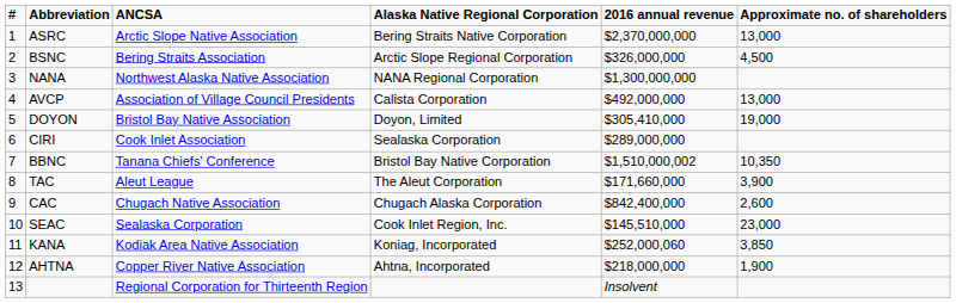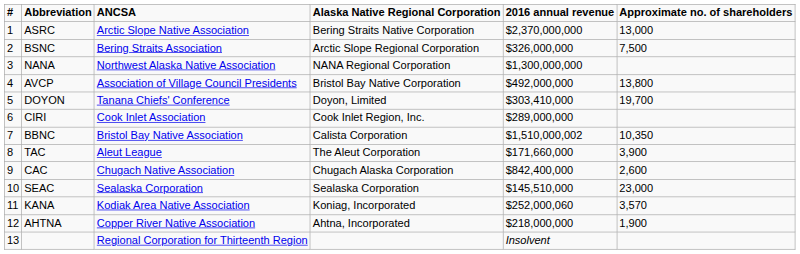 <table class="wikitable sortable">
 <tr>
 <td><strong>#</strong></td>
 <td><strong>Abbreviation</strong></td>
 <td><strong>ANCSA</strong></td>
 <td><strong>Alaska Native Regional Corporation</strong></td>
 <td><strong>2016 annual revenue</strong></td>
 <td><strong>Approximate no. of shareholders</strong></td>
 </tr>
 <tr>
 <td>1</td>
 <td>ASRC</td>
 <td><a href='#'>Arctic Slope Native Association</a></td>
 <td>Bering Straits Native Corporation</td>
 <td>$2,370,000,000</td>
 <td>13,000</td>
 </tr>
 <tr>
 <td>2</td>
 <td>BSNC</td>
 <td><a href='#'>Bering Straits Association</a></td>
 <td>Arctic Slope Regional Corporation</td>
 <td>$326,000,000</td>
-<td>4,500</td>
+<td>7,500</td>
 </tr>
 <tr>
 <td>3</td>
 <td>NANA</td>
 <td><a href='#'>Northwest Alaska Native Association</a></td>
 <td>NANA Regional Corporation</td>
 <td>$1,300,000,000</td>
 <td></td>
 </tr>
 <tr>
 <td>4</td>
 <td>AVCP</td>
 <td><a href='#'>Association of Village Council Presidents</a></td>
-<td>Calista Corporation</td>
+<td>Bristol Bay Native Corporation</td>
 <td>$492,000,000</td>
-<td>13,000</td>
+<td>13,800</td>
 </tr>
 <tr>
 <td>5</td>
 <td>DOYON</td>
-<td><a href='#'>Bristol Bay Native Association</a></td>
+<td><a href='#'>Tanana Chiefs' Conference</a></td>
 <td>Doyon, Limited</td>
-<td>$305,410,000</td>
-<td>19,000</td>
+<td>$303,410,000</td>
+<td>19,700</td>
 </tr>
 <tr>
 <td>6</td>
 <td>CIRI</td>
 <td><a href='#'>Cook Inlet Association</a></td>
-<td>Sealaska Corporation</td>
+<td>Cook Inlet Region, Inc.</td>
 <td>$289,000,000</td>
 <td></td>
 </tr>
 <tr>
 <td>7</td>
 <td>BBNC</td>
-<td><a href='#'>Tanana Chiefs' Conference</a></td>
-<td>Bristol Bay Native Corporation</td>
+<td><a href='#'>Bristol Bay Native Association</a></td>
+<td>Calista Corporation</td>
 <td>$1,510,000,002</td>
 <td>10,350</td>
 </tr>
 <tr>
 <td>8</td>
 <td>TAC</td>
 <td><a href='#'>Aleut League</a></td>
 <td>The Aleut Corporation</td>
 <td>$171,660,000</td>
 <td>3,900</td>
 </tr>
 <tr>
 <td>9</td>
 <td>CAC</td>
 <td><a href='#'>Chugach Native Association</a></td>
 <td>Chugach Alaska Corporation</td>
 <td>$842,400,000</td>
 <td>2,600</td>
 </tr>
 <tr>
 <td>10</td>
 <td>SEAC</td>
 <td><a href='#'>Sealaska Corporation</a></td>
-<td>Cook Inlet Region, Inc.</td>
+<td>Sealaska Corporation</td>
 <td>$145,510,000</td>
 <td>23,000</td>
 </tr>
 <tr>
 <td>11</td>
 <td>KANA</td>
 <td><a href='#'>Kodiak Area Native Association</a></td>
 <td>Koniag, Incorporated</td>
 <td>$252,000,060</td>
-<td>3,850</td>
+<td>3,570</td>
 </tr>
 <tr>
 <td>12</td>
 <td>AHTNA</td>
 <td><a href='#'>Copper River Native Association</a></td>
 <td>Ahtna, Incorporated</td>
 <td>$218,000,000</td>
 <td>1,900</td>
 </tr>
 <tr>
 <td>13</td>
 <td></td>
 <td><a href='#'>Regional Corporation for Thirteenth Region</a></td>
 <td></td>
 <td><em>Insolvent</em></td>
 <td></td>
 </tr>
 </table>
